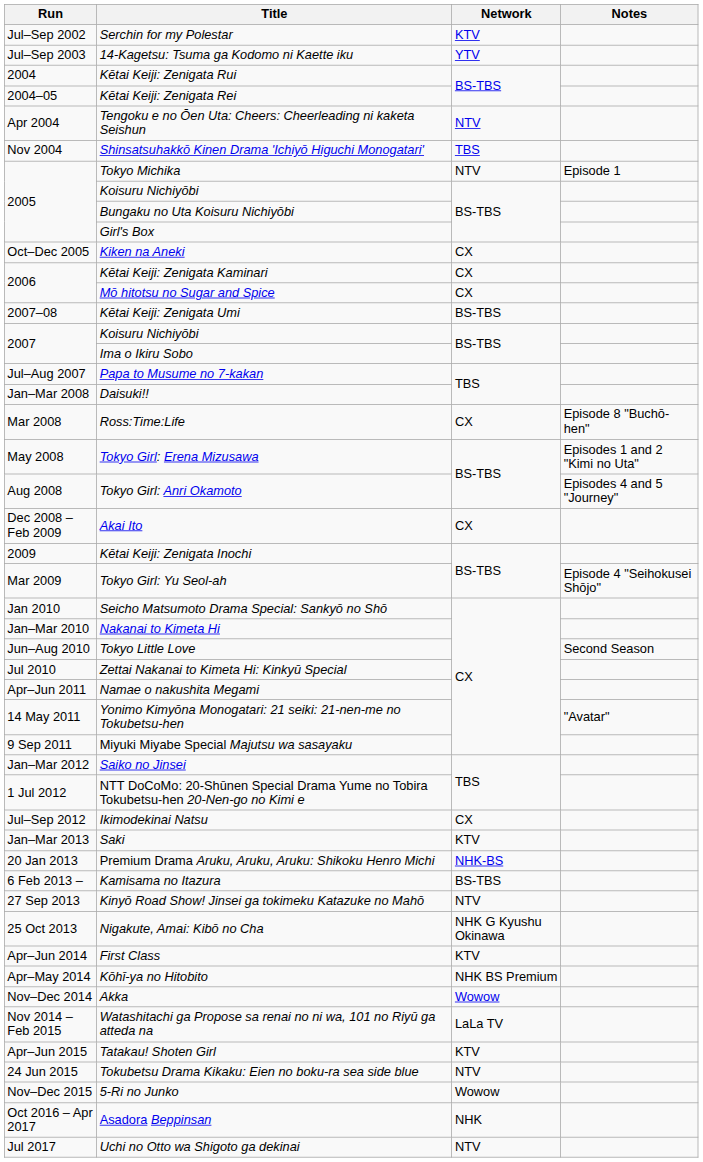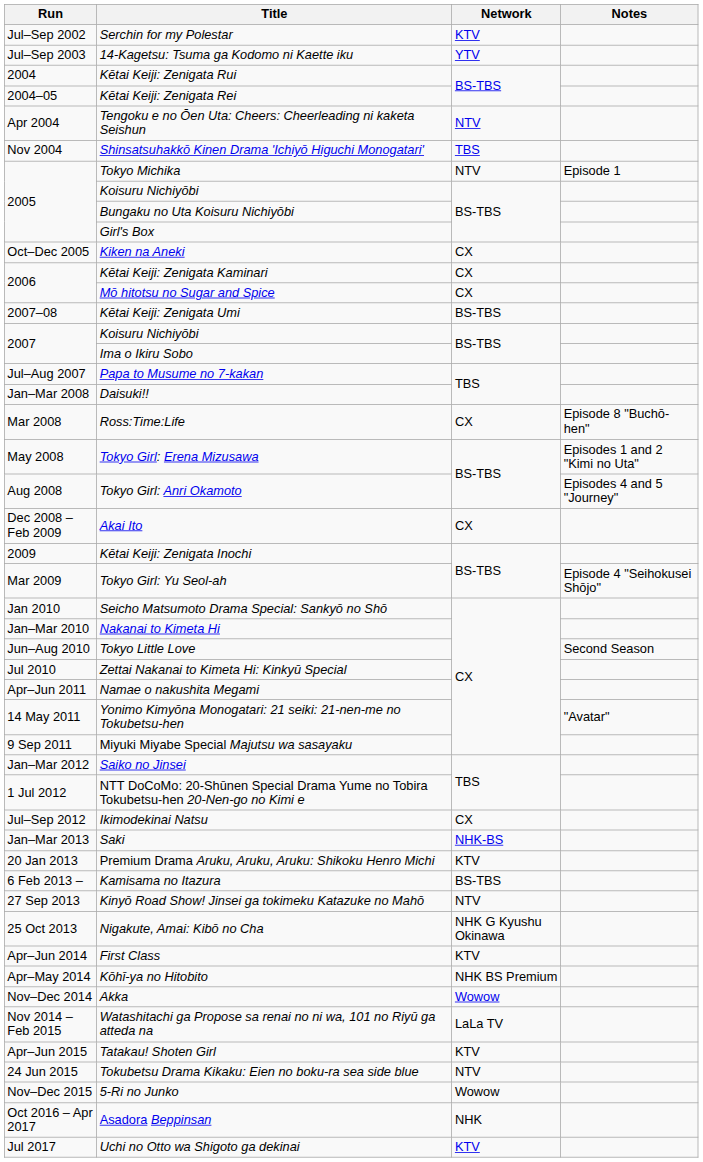 <table class="wikitable">
 <tr>
 <th>Run</th>
 <th>Title</th>
 <th>Network</th>
 <th>Notes</th>
 </tr>
 <tr>
 <td>Jul–Sep 2002</td>
 <td><em>Serchin for my Polestar</em></td>
 <td><a href='#'>KTV</a></td>
 <td></td>
 </tr>
 <tr>
 <td>Jul–Sep 2003</td>
 <td><em>14-Kagetsu: Tsuma ga Kodomo ni Kaette iku</em></td>
 <td><a href='#'>YTV</a></td>
 <td></td>
 </tr>
 <tr>
 <td>2004</td>
 <td><em>Kētai Keiji: Zenigata Rui</em></td>
 <td rowspan="2"><a href='#'>BS-TBS</a></td>
 <td></td>
 </tr>
 <tr>
 <td>2004–05</td>
 <td><em>Kētai Keiji: Zenigata Rei</em></td>
 <td></td>
 </tr>
 <tr>
 <td>Apr 2004</td>
 <td><em>Tengoku e no Ōen Uta: Cheers: Cheerleading ni kaketa Seishun</em></td>
 <td><a href='#'>NTV</a></td>
 <td></td>
 </tr>
 <tr>
 <td>Nov 2004</td>
 <td><em><a href='#'>Shinsatsuhakkō Kinen Drama 'Ichiyō Higuchi Monogatari'</a></em></td>
 <td><a href='#'>TBS</a></td>
 <td></td>
 </tr>
 <tr>
 <td rowspan="4">2005</td>
 <td><em>Tokyo Michika</em></td>
 <td>NTV</td>
 <td>Episode 1</td>
 </tr>
 <tr>
 <td><em>Koisuru Nichiyōbi</em></td>
 <td rowspan="3">BS-TBS</td>
 <td></td>
 </tr>
 <tr>
 <td><em>Bungaku no Uta Koisuru Nichiyōbi</em></td>
 <td></td>
 </tr>
 <tr>
 <td><em>Girl's Box</em></td>
 <td></td>
 </tr>
 <tr>
 <td>Oct–Dec 2005</td>
 <td><em><a href='#'>Kiken na Aneki</a></em></td>
 <td>CX</td>
 <td></td>
 </tr>
 <tr>
 <td rowspan="2">2006</td>
 <td><em>Kētai Keiji: Zenigata Kaminari</em></td>
 <td>CX</td>
 <td></td>
 </tr>
 <tr>
 <td><em><a href='#'>Mō hitotsu no Sugar and Spice</a></em></td>
 <td>CX</td>
 <td></td>
 </tr>
 <tr>
 <td>2007–08</td>
 <td><em>Kētai Keiji: Zenigata Umi</em></td>
 <td>BS-TBS</td>
 <td></td>
 </tr>
 <tr>
 <td rowspan="2">2007</td>
 <td><em>Koisuru Nichiyōbi</em></td>
 <td rowspan="2">BS-TBS</td>
 <td></td>
 </tr>
 <tr>
 <td><em>Ima o Ikiru Sobo</em></td>
 <td></td>
 </tr>
 <tr>
 <td>Jul–Aug 2007</td>
 <td><em><a href='#'>Papa to Musume no 7-kakan</a></em></td>
 <td rowspan="2">TBS</td>
 <td></td>
 </tr>
 <tr>
 <td>Jan–Mar 2008</td>
 <td><em>Daisuki!!</em></td>
 <td></td>
 </tr>
 <tr>
 <td>Mar 2008</td>
 <td><em>Ross:Time:Life</em></td>
 <td>CX</td>
 <td>Episode 8 "Buchō-hen"</td>
 </tr>
 <tr>
 <td>May 2008</td>
 <td><em><a href='#'>Tokyo Girl</a>: <a href='#'>Erena Mizusawa</a></em></td>
 <td rowspan="2">BS-TBS</td>
 <td>Episodes 1 and 2 "Kimi no Uta"</td>
 </tr>
 <tr>
 <td>Aug 2008</td>
 <td><em>Tokyo Girl: <a href='#'>Anri Okamoto</a></em></td>
 <td>Episodes 4 and 5 "Journey"</td>
 </tr>
 <tr>
 <td>Dec 2008 – Feb 2009</td>
 <td><em><a href='#'>Akai Ito</a></em></td>
 <td>CX</td>
 <td></td>
 </tr>
 <tr>
 <td>2009</td>
 <td><em>Kētai Keiji: Zenigata Inochi</em></td>
 <td rowspan="2">BS-TBS</td>
 <td></td>
 </tr>
 <tr>
 <td>Mar 2009</td>
 <td><em>Tokyo Girl: Yu Seol-ah</em></td>
 <td>Episode 4 "Seihokusei Shōjo"</td>
 </tr>
 <tr>
 <td>Jan 2010</td>
 <td><em>Seicho Matsumoto Drama Special: Sankyō no Shō</em></td>
 <td rowspan="7">CX</td>
 <td></td>
 </tr>
 <tr>
 <td>Jan–Mar 2010</td>
 <td><em><a href='#'>Nakanai to Kimeta Hi</a></em></td>
 <td></td>
 </tr>
 <tr>
 <td>Jun–Aug 2010</td>
 <td><em>Tokyo Little Love</em></td>
 <td>Second Season</td>
 </tr>
 <tr>
 <td>Jul 2010</td>
 <td><em>Zettai Nakanai to Kimeta Hi: Kinkyū Special</em></td>
 <td></td>
 </tr>
 <tr>
 <td>Apr–Jun 2011</td>
 <td><em>Namae o nakushita Megami</em></td>
 <td></td>
 </tr>
 <tr>
 <td>14 May 2011</td>
 <td><em>Yonimo Kimyōna Monogatari: 21 seiki: 21-nen-me no Tokubetsu-hen</em></td>
 <td>"Avatar"</td>
 </tr>
 <tr>
 <td>9 Sep 2011</td>
 <td>Miyuki Miyabe Special <em>Majutsu wa sasayaku</em></td>
 <td></td>
 </tr>
 <tr>
 <td>Jan–Mar 2012</td>
 <td><em><a href='#'>Saiko no Jinsei</a></em></td>
 <td rowspan="2">TBS</td>
 <td></td>
 </tr>
 <tr>
 <td>1 Jul 2012</td>
 <td>NTT DoCoMo: 20-Shūnen Special Drama Yume no Tobira Tokubetsu-hen <em>20-Nen-go no Kimi e</em></td>
 <td></td>
 </tr>
 <tr>
 <td>Jul–Sep 2012</td>
 <td><em>Ikimodekinai Natsu</em></td>
 <td>CX</td>
 <td></td>
 </tr>
 <tr>
 <td>Jan–Mar 2013</td>
 <td><em>Saki</em></td>
-<td>KTV</td>
+<td><a href='#'>NHK-BS</a></td>
 <td></td>
 </tr>
 <tr>
 <td>20 Jan 2013</td>
 <td>Premium Drama <em>Aruku, Aruku, Aruku: Shikoku Henro Michi</em></td>
-<td><a href='#'>NHK-BS</a></td>
+<td>KTV</td>
 <td></td>
 </tr>
 <tr>
 <td>6 Feb 2013 –</td>
 <td><em>Kamisama no Itazura</em></td>
 <td>BS-TBS</td>
 <td></td>
 </tr>
 <tr>
 <td>27 Sep 2013</td>
 <td><em>Kinyō Road Show! Jinsei ga tokimeku Katazuke no Mahō</em></td>
 <td>NTV</td>
 <td></td>
 </tr>
 <tr>
 <td>25 Oct 2013</td>
 <td><em>Nigakute, Amai: Kibō no Cha</em></td>
 <td>NHK G Kyushu Okinawa</td>
 <td></td>
 </tr>
 <tr>
 <td>Apr–Jun 2014</td>
 <td><em>First Class</em></td>
 <td>KTV</td>
 <td></td>
 </tr>
 <tr>
 <td>Apr–May 2014</td>
 <td><em>Kōhī-ya no Hitobito</em></td>
 <td>NHK BS Premium</td>
 <td></td>
 </tr>
 <tr>
 <td>Nov–Dec 2014</td>
 <td><em>Akka</em></td>
 <td><a href='#'>Wowow</a></td>
 <td></td>
 </tr>
 <tr>
 <td>Nov 2014 – Feb 2015</td>
 <td><em>Watashitachi ga Propose sa renai no ni wa, 101 no Riyū ga atteda na</em></td>
 <td>LaLa TV</td>
 <td></td>
 </tr>
 <tr>
 <td>Apr–Jun 2015</td>
 <td><em>Tatakau! Shoten Girl</em></td>
 <td>KTV</td>
 <td></td>
 </tr>
 <tr>
 <td>24 Jun 2015</td>
 <td><em>Tokubetsu Drama Kikaku: Eien no boku-ra sea side blue</em></td>
 <td>NTV</td>
 <td></td>
 </tr>
 <tr>
 <td>Nov–Dec 2015</td>
 <td><em>5-Ri no Junko</em></td>
 <td>Wowow</td>
 <td></td>
 </tr>
 <tr>
 <td>Oct 2016 – Apr 2017</td>
 <td><a href='#'>Asadora</a> <em><a href='#'>Beppinsan</a></em></td>
 <td>NHK</td>
 <td></td>
 </tr>
 <tr>
 <td>Jul 2017</td>
 <td><em>Uchi no Otto wa Shigoto ga dekinai</em></td>
-<td>NTV</td>
+<td><a href='#'>KTV</a></td>
 <td></td>
 </tr>
 </table>
